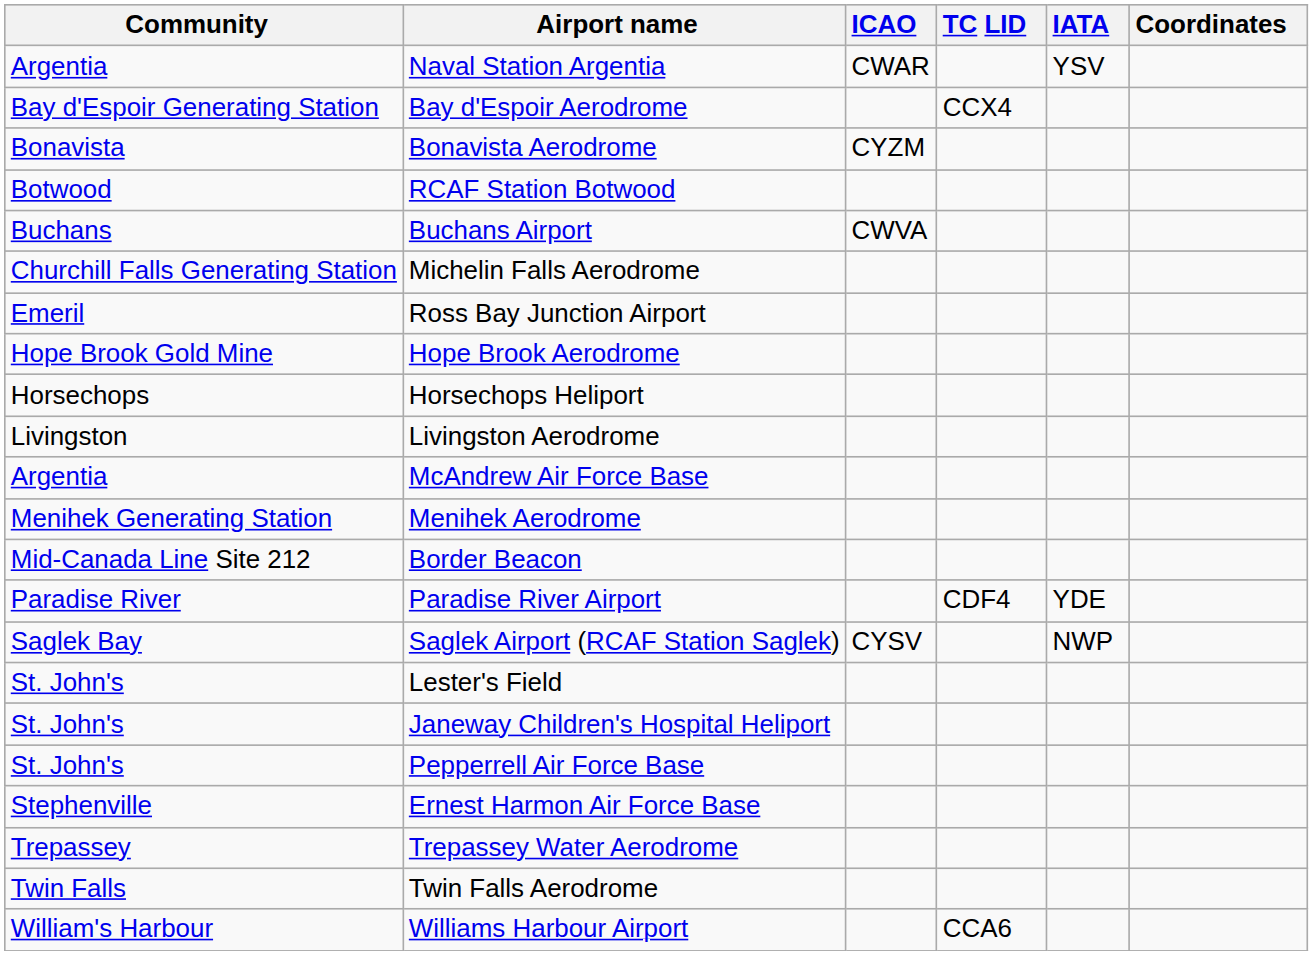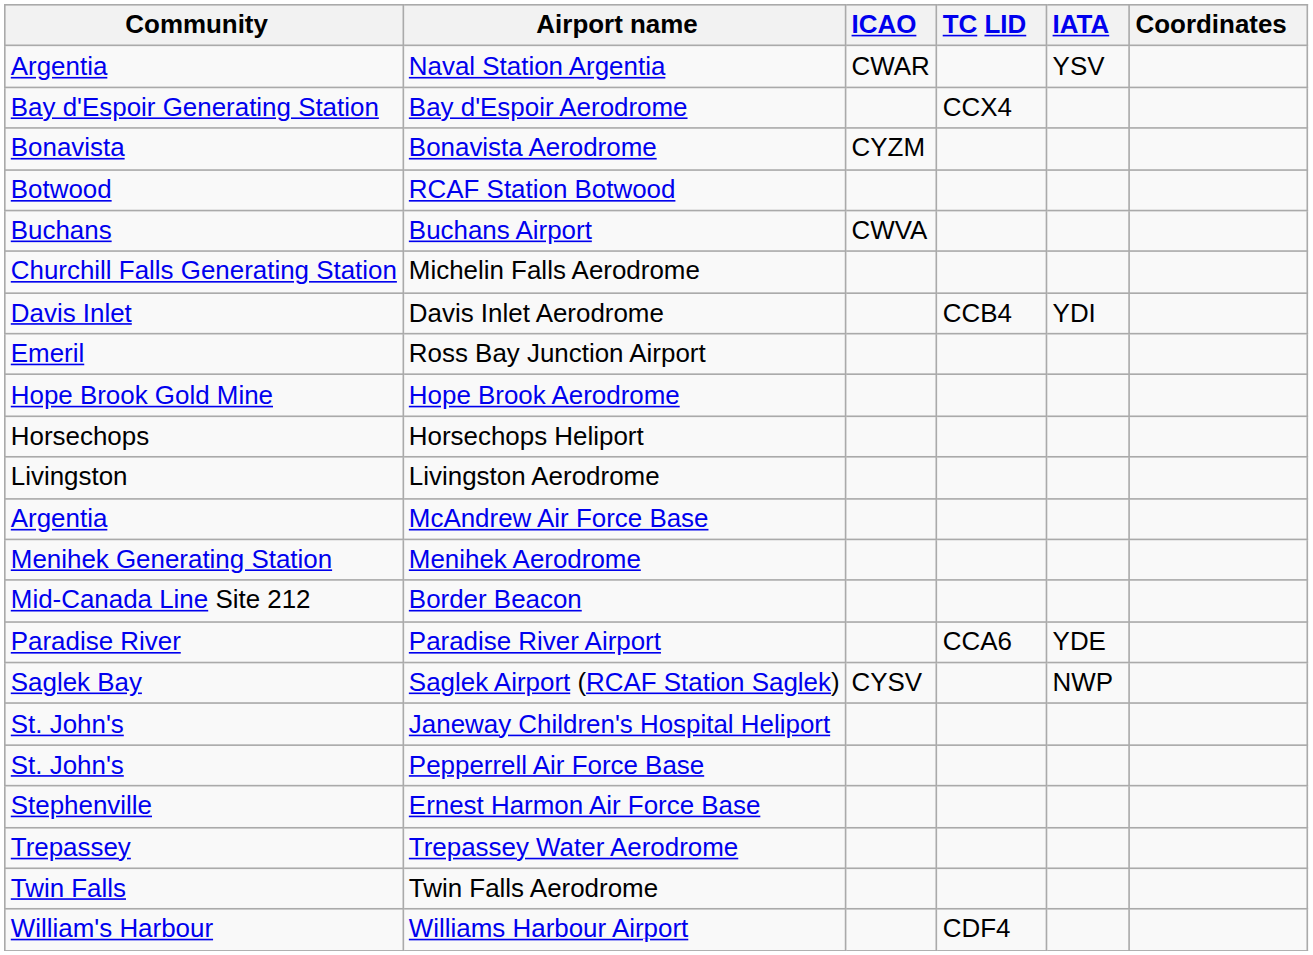 <table class="wikitable sortable" style="width:auto;">
 <tr>
 <th width="*">Community  </th>
 <th width="*">Airport name  </th>
 <th width="*"><a href='#'>ICAO</a>  </th>
 <th width="*"><a href='#'>TC</a> <a href='#'>LID</a>  </th>
 <th width="*"><a href='#'>IATA</a>  </th>
 <th width="*" class=unsortable>Coordinates  </th>
 </tr>
 <tr>
 <td><a href='#'>Argentia</a></td>
 <td><a href='#'>Naval Station Argentia</a></td>
 <td>CWAR</td>
 <td></td>
 <td>YSV</td>
 <td></td>
 </tr>
 <tr>
 <td><a href='#'>Bay d'Espoir Generating Station</a></td>
 <td><a href='#'>Bay d'Espoir Aerodrome</a></td>
 <td></td>
 <td>CCX4</td>
 <td></td>
 <td></td>
 </tr>
 <tr>
 <td><a href='#'>Bonavista</a></td>
 <td><a href='#'>Bonavista Aerodrome</a></td>
 <td>CYZM</td>
 <td></td>
 <td></td>
 <td></td>
 </tr>
 <tr>
 <td><a href='#'>Botwood</a></td>
 <td><a href='#'>RCAF Station Botwood</a></td>
 <td></td>
 <td></td>
 <td></td>
 <td></td>
 </tr>
 <tr>
 <td><a href='#'>Buchans</a></td>
 <td><a href='#'>Buchans Airport</a></td>
 <td>CWVA</td>
 <td></td>
 <td></td>
 <td></td>
 </tr>
 <tr>
 <td><a href='#'>Churchill Falls Generating Station</a></td>
 <td>Michelin Falls Aerodrome</td>
 <td></td>
 <td></td>
 <td></td>
+<td></td>
+</tr>
+<tr>
+<td><a href='#'>Davis Inlet</a></td>
+<td>Davis Inlet Aerodrome</td>
+<td></td>
+<td>CCB4</td>
+<td>YDI</td>
 <td></td>
 </tr>
 <tr>
 <td><a href='#'>Emeril</a></td>
 <td>Ross Bay Junction Airport</td>
 <td></td>
 <td></td>
 <td></td>
 <td></td>
 </tr>
 <tr>
 <td><a href='#'>Hope Brook Gold Mine</a></td>
 <td><a href='#'>Hope Brook Aerodrome</a></td>
 <td></td>
 <td></td>
 <td></td>
 <td></td>
 </tr>
 <tr>
 <td>Horsechops</td>
 <td>Horsechops Heliport</td>
 <td></td>
 <td></td>
 <td></td>
 <td></td>
 </tr>
 <tr>
 <td>Livingston</td>
 <td>Livingston Aerodrome</td>
 <td></td>
 <td></td>
 <td></td>
 <td></td>
 </tr>
 <tr>
 <td><a href='#'>Argentia</a></td>
 <td><a href='#'>McAndrew Air Force Base</a></td>
 <td></td>
 <td></td>
 <td></td>
 <td></td>
 </tr>
 <tr>
 <td><a href='#'>Menihek Generating Station</a></td>
 <td><a href='#'>Menihek Aerodrome</a></td>
 <td></td>
 <td></td>
 <td></td>
 <td></td>
 </tr>
 <tr>
 <td><a href='#'>Mid-Canada Line</a> Site 212</td>
 <td><a href='#'>Border Beacon</a></td>
 <td></td>
 <td></td>
 <td></td>
 <td></td>
 </tr>
 <tr>
 <td><a href='#'>Paradise River</a></td>
 <td><a href='#'>Paradise River Airport</a></td>
 <td></td>
-<td>CDF4</td>
+<td>CCA6</td>
 <td>YDE</td>
 <td></td>
 </tr>
 <tr>
 <td><a href='#'>Saglek Bay</a></td>
 <td><a href='#'>Saglek Airport</a> (<a href='#'>RCAF Station Saglek</a>)</td>
 <td>CYSV</td>
 <td></td>
 <td>NWP</td>
-<td></td>
-</tr>
-<tr>
-<td><a href='#'>St. John's</a></td>
-<td>Lester's Field</td>
-<td></td>
-<td></td>
-<td></td>
 <td></td>
 </tr>
 <tr>
 <td><a href='#'>St. John's</a></td>
 <td><a href='#'>Janeway Children's Hospital Heliport</a></td>
 <td></td>
 <td></td>
 <td></td>
 <td></td>
 </tr>
 <tr>
 <td><a href='#'>St. John's</a></td>
 <td><a href='#'>Pepperrell Air Force Base</a></td>
 <td></td>
 <td></td>
 <td></td>
 <td></td>
 </tr>
 <tr>
 <td><a href='#'>Stephenville</a></td>
 <td><a href='#'>Ernest Harmon Air Force Base</a></td>
 <td></td>
 <td></td>
 <td></td>
 <td></td>
 </tr>
 <tr>
 <td><a href='#'>Trepassey</a></td>
 <td><a href='#'>Trepassey Water Aerodrome</a></td>
 <td></td>
 <td></td>
 <td></td>
 <td></td>
 </tr>
 <tr>
 <td><a href='#'>Twin Falls</a></td>
 <td>Twin Falls Aerodrome</td>
 <td></td>
 <td></td>
 <td></td>
 <td></td>
 </tr>
 <tr>
 <td><a href='#'>William's Harbour</a></td>
 <td><a href='#'>Williams Harbour Airport</a></td>
 <td></td>
-<td>CCA6</td>
+<td>CDF4</td>
 <td></td>
 <td></td>
 </tr>
 </table>
